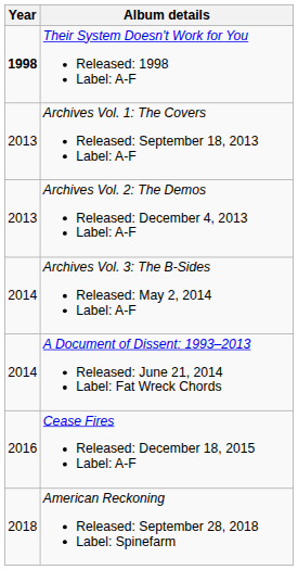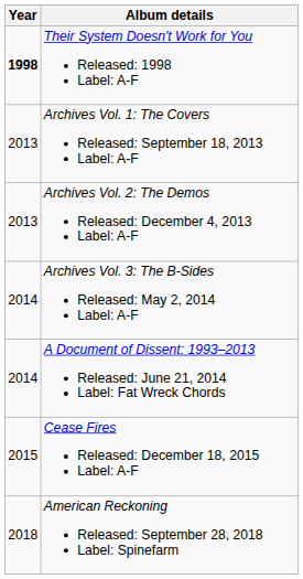 <table class="wikitable">
 <tr>
 <th>Year</th>
 <th width="300">Album details</th>
 </tr>
 <tr>
 <td><strong>1998</strong></td>
 <td><em><a href='#'>Their System Doesn't Work for You</a></em><br><ul><li>Released: 1998</li><li>Label: A-F</li></ul></td>
 </tr>
 <tr>
 <td>2013</td>
 <td><em>Archives Vol. 1: The Covers</em><br><ul><li>Released: September 18, 2013</li><li>Label: A-F</li></ul></td>
 </tr>
 <tr>
 <td>2013</td>
 <td><em>Archives Vol. 2: The Demos</em><br><ul><li>Released: December 4, 2013</li><li>Label: A-F</li></ul></td>
 </tr>
 <tr>
 <td>2014</td>
 <td><em>Archives Vol. 3: The B-Sides</em><br><ul><li>Released: May 2, 2014</li><li>Label: A-F</li></ul></td>
 </tr>
 <tr>
 <td>2014</td>
 <td><em><a href='#'>A Document of Dissent: 1993–2013</a></em><br><ul><li>Released: June 21, 2014</li><li>Label: Fat Wreck Chords</li></ul></td>
 </tr>
 <tr>
-<td>2016</td>
+<td>2015</td>
 <td><em><a href='#'>Cease Fires</a></em><br><ul><li>Released: December 18, 2015</li><li>Label: A-F</li></ul></td>
 </tr>
 <tr>
 <td>2018</td>
 <td><em>American Reckoning</em><br><ul><li>Released: September 28, 2018</li><li>Label: Spinefarm</li></ul></td>
 </tr>
 </table>
